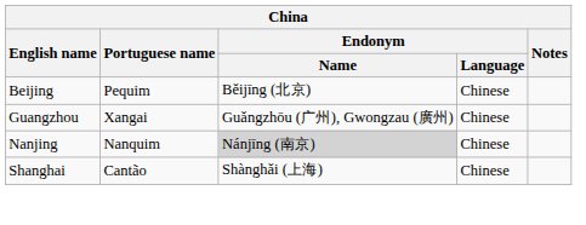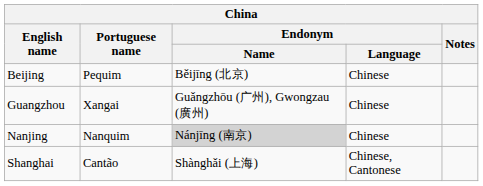 <table class="wikitable sortable">
 <tr>
 <th colspan="5"> China</th>
 </tr>
 <tr>
 <th rowspan="2">English name</th>
 <th rowspan="2">Portuguese name</th>
 <th colspan="2">Endonym</th>
 <th rowspan="2">Notes</th>
 </tr>
 <tr>
 <th>Name</th>
 <th>Language</th>
 </tr>
 <tr>
 <td>Beijing</td>
 <td>Pequim</td>
 <td>Běijīng (北京)</td>
 <td>Chinese</td>
 <td></td>
 </tr>
 <tr>
 <td>Guangzhou</td>
 <td>Xangai</td>
 <td>Guǎngzhōu (广州), Gwongzau (廣州)</td>
 <td>Chinese</td>
 <td></td>
 </tr>
 <tr>
 <td>Nanjing</td>
 <td>Nanquim</td>
 <td style="background: lightgrey;">Nánjīng (南京)</td>
 <td>Chinese</td>
 <td></td>
 </tr>
 <tr>
 <td>Shanghai</td>
 <td>Cantão</td>
 <td>Shànghǎi (上海)</td>
-<td>Chinese</td>
+<td>Chinese, Cantonese</td>
 <td></td>
 </tr>
 </table>
